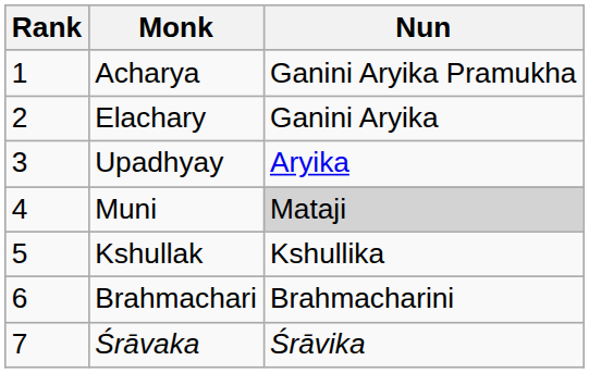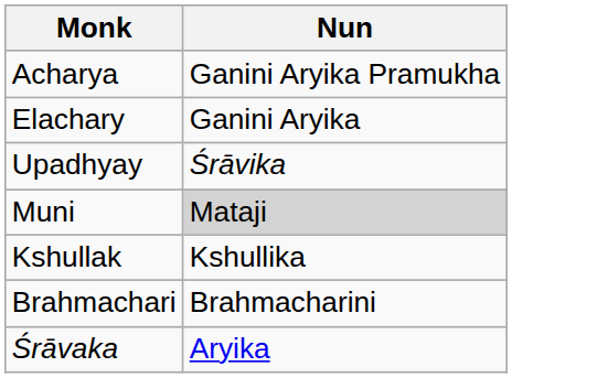 <table class="wikitable">
 <tr>
-<th>Rank</th>
 <th>Monk</th>
 <th>Nun</th>
 </tr>
 <tr>
-<td>1</td>
 <td>Acharya</td>
 <td>Ganini Aryika Pramukha</td>
 </tr>
 <tr>
-<td>2</td>
 <td>Elachary</td>
 <td>Ganini Aryika</td>
 </tr>
 <tr>
-<td>3</td>
 <td>Upadhyay</td>
-<td><a href='#'>Aryika</a></td>
+<td><em>Śrāvika</em></td>
 </tr>
 <tr>
-<td>4</td>
 <td>Muni</td>
 <td style="background: lightgrey;">Mataji</td>
 </tr>
 <tr>
-<td>5</td>
 <td>Kshullak</td>
 <td>Kshullika</td>
 </tr>
 <tr>
-<td>6</td>
 <td>Brahmachari</td>
 <td>Brahmacharini</td>
 </tr>
 <tr>
-<td>7</td>
 <td><em>Śrāvaka</em></td>
-<td><em>Śrāvika</em></td>
+<td><a href='#'>Aryika</a></td>
 </tr>
 </table>
